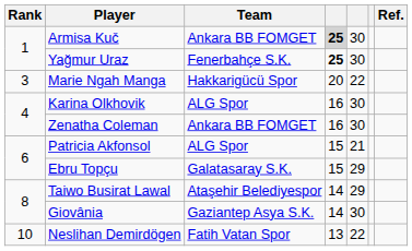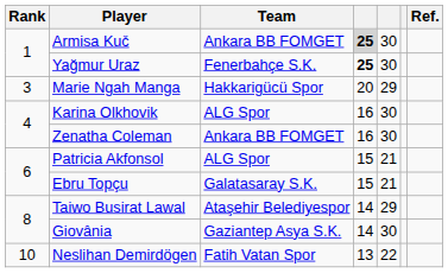 <table class=wikitable>
 <tr>
 <th>Rank</th>
 <th>Player</th>
 <th>Team</th>
 <th></th>
 <th></th>
 <th></th>
 <th>Ref.</th>
 </tr>
 <tr align=center>
 <td rowspan=2>1</td>
 <td align=left> <a href='#'>Armisa Kuč</a></td>
 <td align=left><a href='#'>Ankara BB FOMGET</a></td>
 <td style="background: lightgrey;"><strong>25</strong></td>
 <td>30</td>
 <td></td>
 <td></td>
 </tr>
 <tr align=center>
 <td align=left> <a href='#'>Yağmur Uraz</a></td>
 <td align=left><a href='#'>Fenerbahçe S.K.</a></td>
 <td><strong>25</strong></td>
 <td>30</td>
 <td></td>
 <td></td>
 </tr>
 <tr align=center>
 <td>3</td>
 <td align=left> <a href='#'>Marie Ngah Manga</a></td>
 <td align=left><a href='#'>Hakkarigücü Spor</a></td>
 <td>20</td>
-<td>22</td>
+<td>29</td>
 <td><strong></strong></td>
 <td></td>
 </tr>
 <tr align=center>
 <td rowspan=2>4</td>
 <td align=left> <a href='#'>Karina Olkhovik</a></td>
 <td align=left><a href='#'>ALG Spor</a></td>
 <td>16</td>
 <td>30</td>
 <td></td>
 <td></td>
 </tr>
 <tr align=center>
 <td align=left> <a href='#'>Zenatha Coleman</a></td>
 <td align=left><a href='#'>Ankara BB FOMGET</a></td>
 <td>16</td>
 <td>30</td>
 <td></td>
 <td></td>
 </tr>
 <tr align=center>
 <td rowspan=2>6</td>
 <td align=left> <a href='#'>Patricia Akfonsol</a></td>
 <td align=left><a href='#'>ALG Spor</a></td>
 <td>15</td>
 <td>21</td>
 <td></td>
 <td></td>
 </tr>
 <tr align=center>
 <td align=left> <a href='#'>Ebru Topçu</a></td>
 <td align=left><a href='#'>Galatasaray S.K.</a></td>
 <td>15</td>
-<td>29</td>
+<td>21</td>
 <td></td>
 <td></td>
 </tr>
 <tr align=center>
 <td rowspan=2>8</td>
 <td align=left> <a href='#'>Taiwo Busirat Lawal</a></td>
 <td align=left><a href='#'>Ataşehir Belediyespor</a></td>
 <td>14</td>
 <td>29</td>
 <td></td>
 <td></td>
 </tr>
 <tr align=center>
 <td align=left> <a href='#'>Giovânia</a></td>
 <td align=left><a href='#'>Gaziantep Asya S.K.</a></td>
 <td>14</td>
 <td>30</td>
 <td></td>
 <td></td>
 </tr>
 <tr align=center>
 <td>10</td>
 <td align=left> <a href='#'>Neslihan Demirdögen</a></td>
 <td align=left><a href='#'>Fatih Vatan Spor</a></td>
 <td>13</td>
 <td>22</td>
 <td></td>
 <td></td>
 </tr>
 </table>
